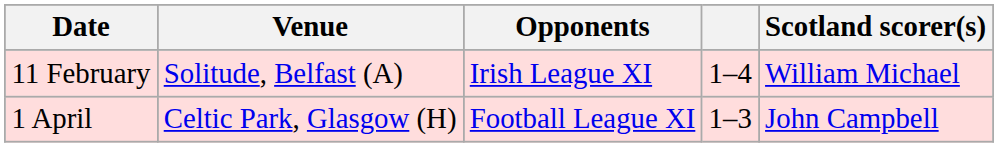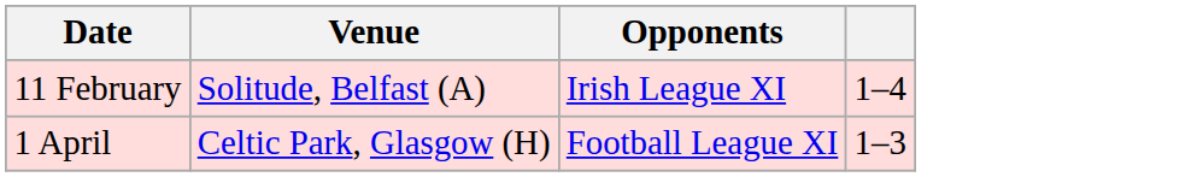 <table class="wikitable">
 <tr>
 <th>Date</th>
 <th>Venue</th>
 <th>Opponents</th>
 <th></th>
-<th>Scotland scorer(s)</th>
 </tr>
 <tr bgcolor=#ffdddd>
 <td>11 February</td>
 <td><a href='#'>Solitude</a>, <a href='#'>Belfast</a> (A)</td>
 <td> <a href='#'>Irish League XI</a></td>
 <td align=center>1–4</td>
-<td><a href='#'>William Michael</a></td>
 </tr>
 <tr bgcolor=#ffdddd>
 <td>1 April</td>
 <td><a href='#'>Celtic Park</a>, <a href='#'>Glasgow</a> (H)</td>
 <td> <a href='#'>Football League XI</a></td>
 <td align=center>1–3</td>
-<td><a href='#'>John Campbell</a></td>
 </tr>
 </table>
